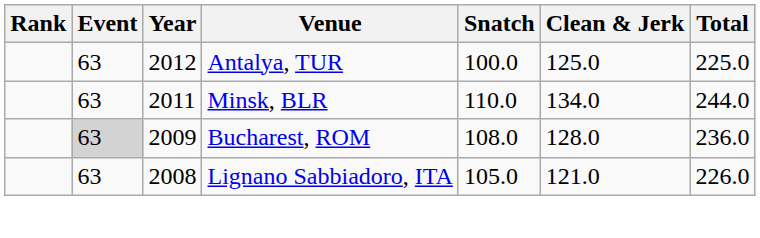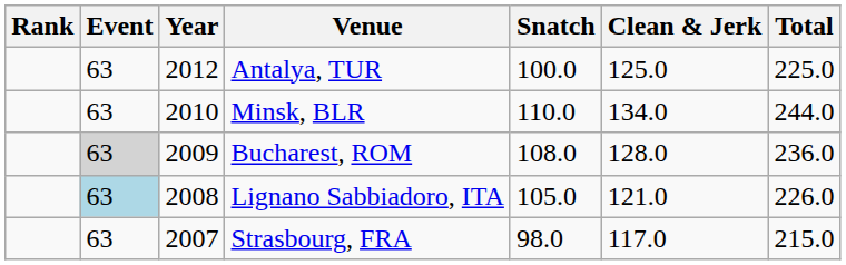 <table class="wikitable">
 <tr>
 <th>Rank</th>
 <th>Event</th>
 <th>Year</th>
 <th>Venue</th>
 <th>Snatch</th>
 <th>Clean & Jerk</th>
 <th>Total</th>
 </tr>
 <tr>
 <td></td>
 <td>63</td>
 <td>2012</td>
 <td><a href='#'>Antalya</a>, <a href='#'>TUR</a></td>
 <td>100.0</td>
 <td>125.0</td>
 <td>225.0</td>
 </tr>
 <tr>
 <td></td>
 <td>63</td>
-<td>2011</td>
+<td>2010</td>
 <td><a href='#'>Minsk</a>, <a href='#'>BLR</a></td>
 <td>110.0</td>
 <td>134.0</td>
 <td>244.0</td>
 </tr>
 <tr>
 <td></td>
 <td style="background: lightgrey;">63</td>
 <td>2009</td>
 <td><a href='#'>Bucharest</a>, <a href='#'>ROM</a></td>
 <td>108.0</td>
 <td>128.0</td>
 <td>236.0</td>
 </tr>
 <tr>
 <td></td>
-<td>63</td>
+<td style="background: lightblue;">63</td>
 <td>2008</td>
 <td><a href='#'>Lignano Sabbiadoro</a>, <a href='#'>ITA</a></td>
 <td>105.0</td>
 <td>121.0</td>
 <td>226.0</td>
 </tr>
+<tr>
+<td></td>
+<td>63</td>
+<td>2007</td>
+<td><a href='#'>Strasbourg</a>, <a href='#'>FRA</a></td>
+<td>98.0</td>
+<td>117.0</td>
+<td>215.0</td>
+</tr>
 </table>
